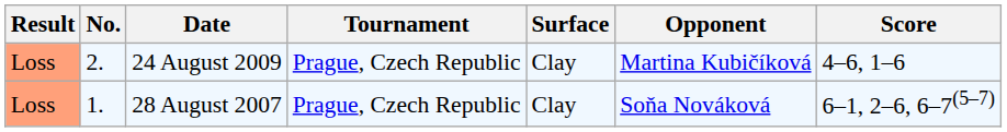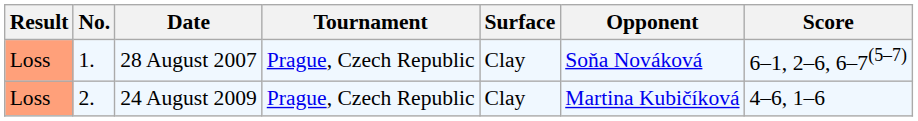 <table class="sortable wikitable" style=font-size:97%>
 <tr>
 <th>Result</th>
 <th>No.</th>
 <th>Date</th>
 <th>Tournament</th>
 <th>Surface</th>
 <th>Opponent</th>
 <th>Score</th>
 </tr>
 <tr style="background:#f0f8ff;">
 <td style="background:#ffa07a;">Loss</td>
+<td>1.</td>
+<td>28 August 2007</td>
+<td><a href='#'>Prague</a>, Czech Republic</td>
+<td>Clay</td>
+<td> <a href='#'>Soňa Nováková</a></td>
+<td>6–1, 2–6, 6–7<sup>(5–7)</sup></td>
+</tr>
+<tr style="background:#f0f8ff;">
+<td style="background:#ffa07a;">Loss</td>
 <td>2.</td>
 <td>24 August 2009</td>
 <td><a href='#'>Prague</a>, Czech Republic</td>
 <td>Clay</td>
 <td> <a href='#'>Martina Kubičíková</a></td>
 <td>4–6, 1–6</td>
 </tr>
-<tr style="background:#f0f8ff;">
-<td style="background:#ffa07a;">Loss</td>
-<td>1.</td>
-<td>28 August 2007</td>
-<td><a href='#'>Prague</a>, Czech Republic</td>
-<td>Clay</td>
-<td> <a href='#'>Soňa Nováková</a></td>
-<td>6–1, 2–6, 6–7<sup>(5–7)</sup></td>
-</tr>
 </table>
